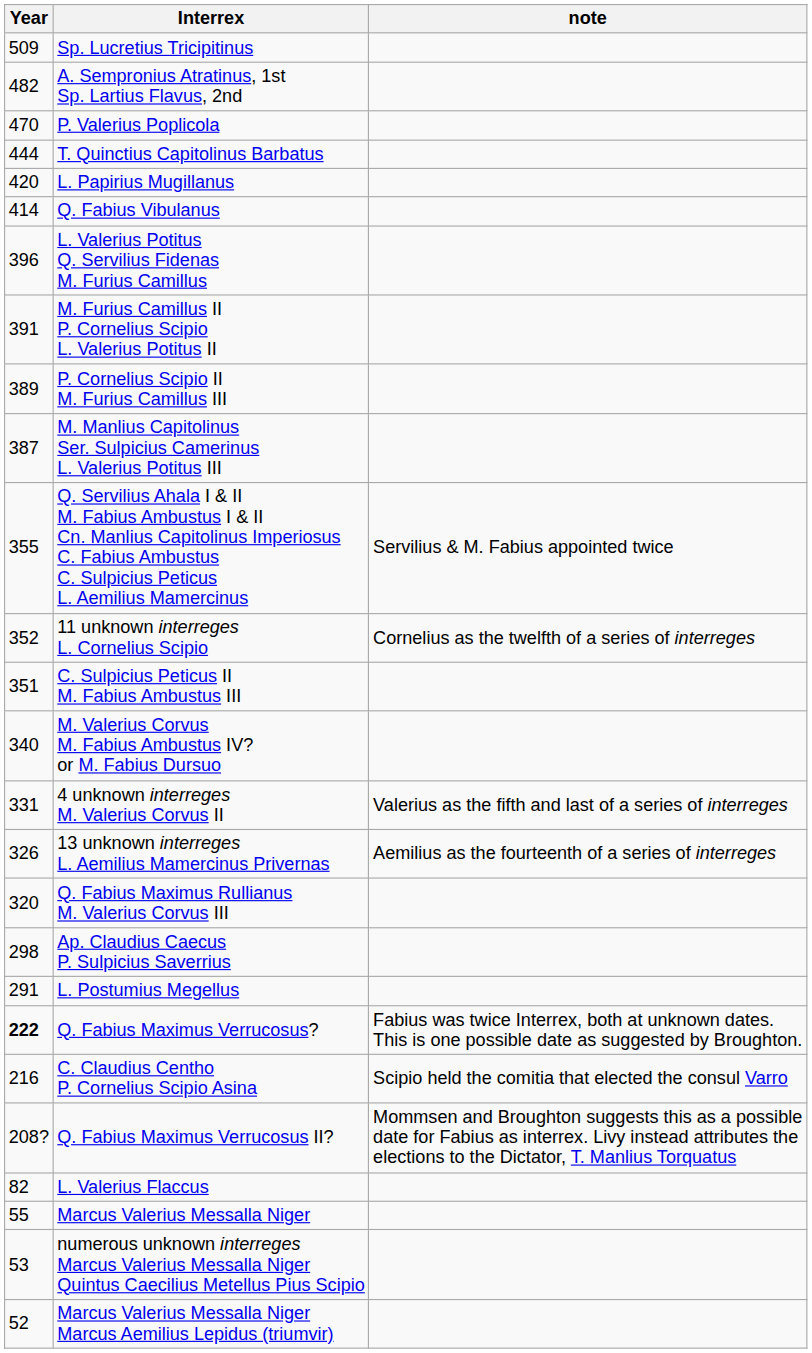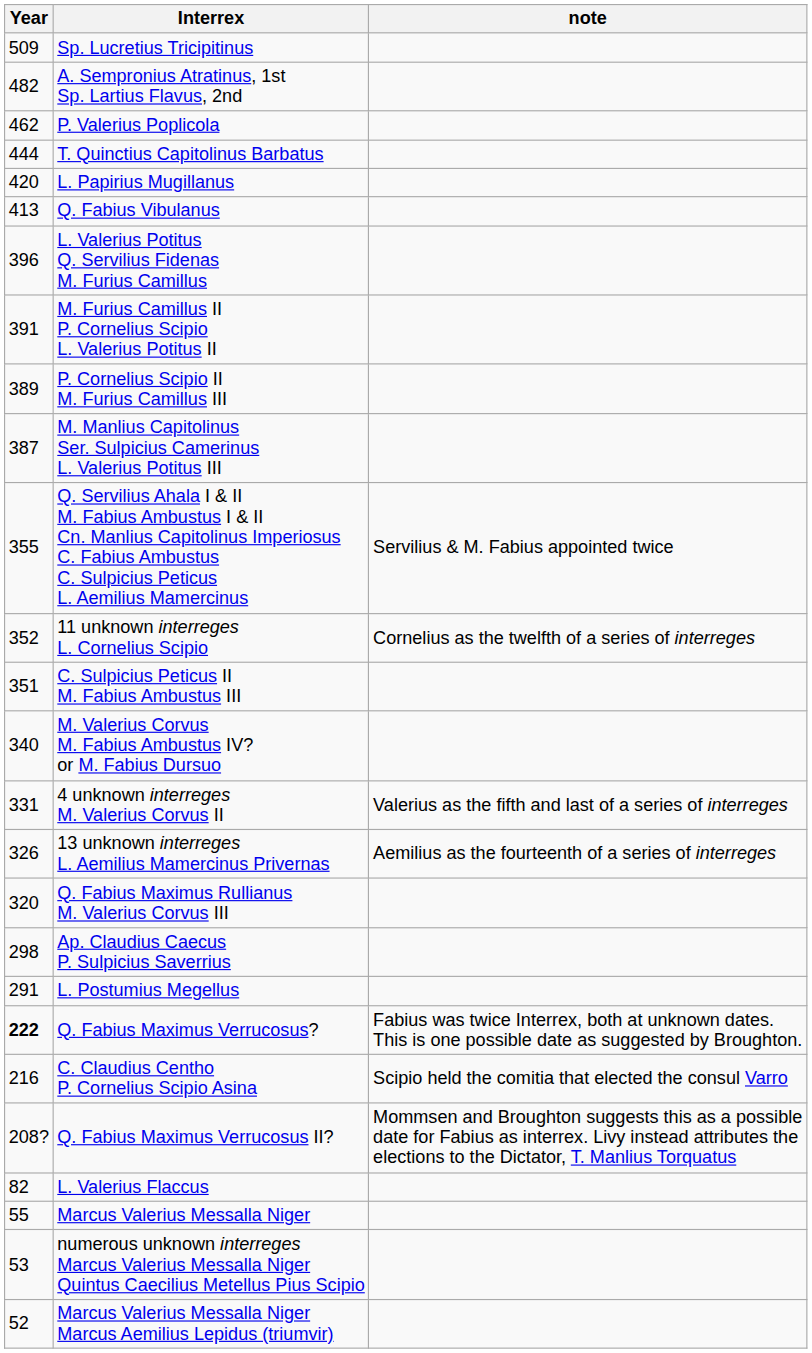 <table class="wikitable">
 <tr>
 <th>Year</th>
 <th>Interrex</th>
 <th>note</th>
 </tr>
 <tr>
 <td>509</td>
 <td><a href='#'>Sp. Lucretius Tricipitinus</a></td>
 <td></td>
 </tr>
 <tr>
 <td>482</td>
 <td><a href='#'>A. Sempronius Atratinus</a>, 1st<br><a href='#'>Sp. Lartius Flavus</a>, 2nd</td>
 <td></td>
 </tr>
 <tr>
-<td>470</td>
+<td>462</td>
 <td><a href='#'>P. Valerius Poplicola</a></td>
 <td></td>
 </tr>
 <tr>
 <td>444</td>
 <td><a href='#'>T. Quinctius Capitolinus Barbatus</a></td>
 <td></td>
 </tr>
 <tr>
 <td>420</td>
 <td><a href='#'>L. Papirius Mugillanus</a></td>
 <td></td>
 </tr>
 <tr>
-<td>414</td>
+<td>413</td>
 <td><a href='#'>Q. Fabius Vibulanus</a></td>
 <td></td>
 </tr>
 <tr>
 <td>396</td>
 <td><a href='#'>L. Valerius Potitus</a><br><a href='#'>Q. Servilius Fidenas</a><br><a href='#'>M. Furius Camillus</a></td>
 <td></td>
 </tr>
 <tr>
 <td>391</td>
 <td><a href='#'>M. Furius Camillus</a> II<br><a href='#'>P. Cornelius Scipio</a><br><a href='#'>L. Valerius Potitus</a> II</td>
 <td></td>
 </tr>
 <tr>
 <td>389</td>
 <td><a href='#'>P. Cornelius Scipio</a> II<br><a href='#'>M. Furius Camillus</a> III</td>
 <td></td>
 </tr>
 <tr>
 <td>387</td>
 <td><a href='#'>M. Manlius Capitolinus</a><br><a href='#'>Ser. Sulpicius Camerinus</a><br><a href='#'>L. Valerius Potitus</a> III</td>
 <td></td>
 </tr>
 <tr>
 <td>355</td>
 <td><a href='#'>Q. Servilius Ahala</a> I & II<br><a href='#'>M. Fabius Ambustus</a> I & II<br><a href='#'>Cn. Manlius Capitolinus Imperiosus</a><br><a href='#'>C. Fabius Ambustus</a><br><a href='#'>C. Sulpicius Peticus</a><br><a href='#'>L. Aemilius Mamercinus</a></td>
 <td>Servilius & M. Fabius appointed twice</td>
 </tr>
 <tr>
 <td>352</td>
 <td>11 unknown <em>interreges</em><br><a href='#'>L. Cornelius Scipio</a></td>
 <td>Cornelius as the twelfth of a series of <em>interreges</em></td>
 </tr>
 <tr>
 <td>351</td>
 <td><a href='#'>C. Sulpicius Peticus</a> II<br><a href='#'>M. Fabius Ambustus</a> III</td>
 <td></td>
 </tr>
 <tr>
 <td>340</td>
 <td><a href='#'>M. Valerius Corvus</a><br><a href='#'>M. Fabius Ambustus</a> IV?<br>or <a href='#'>M. Fabius Dursuo</a></td>
 <td></td>
 </tr>
 <tr>
 <td>331</td>
 <td>4 unknown <em>interreges</em><br><a href='#'>M. Valerius Corvus</a> II</td>
 <td>Valerius as the fifth and last of a series of <em>interreges</em></td>
 </tr>
 <tr>
 <td>326</td>
 <td>13 unknown <em>interreges</em><br><a href='#'>L. Aemilius Mamercinus Privernas</a></td>
 <td>Aemilius as the fourteenth of a series of <em>interreges</em></td>
 </tr>
 <tr>
 <td>320</td>
 <td><a href='#'>Q. Fabius Maximus Rullianus</a><br><a href='#'>M. Valerius Corvus</a> III</td>
 <td></td>
 </tr>
 <tr>
 <td>298</td>
 <td><a href='#'>Ap. Claudius Caecus</a><br><a href='#'>P. Sulpicius Saverrius</a></td>
 <td></td>
 </tr>
 <tr>
 <td>291</td>
 <td><a href='#'>L. Postumius Megellus</a></td>
 <td></td>
 </tr>
 <tr>
 <td><strong>222</strong></td>
 <td><a href='#'>Q. Fabius Maximus Verrucosus</a>?</td>
 <td>Fabius was twice Interrex, both at unknown dates.<br>This is one possible date as suggested by Broughton.</td>
 </tr>
 <tr>
 <td>216</td>
 <td><a href='#'>C. Claudius Centho</a><br><a href='#'>P. Cornelius Scipio Asina</a></td>
 <td>Scipio held the comitia that elected the consul <a href='#'>Varro</a></td>
 </tr>
 <tr>
 <td>208?</td>
 <td><a href='#'>Q. Fabius Maximus Verrucosus</a> II?</td>
 <td>Mommsen and Broughton suggests this as a possible<br>date for Fabius as interrex. Livy instead attributes the<br>elections to the Dictator, <a href='#'>T. Manlius Torquatus</a></td>
 </tr>
 <tr>
 <td>82</td>
 <td><a href='#'>L. Valerius Flaccus</a></td>
 <td></td>
 </tr>
 <tr>
 <td>55</td>
 <td><a href='#'>Marcus Valerius Messalla Niger</a></td>
 <td></td>
 </tr>
 <tr>
 <td>53</td>
 <td>numerous unknown <em>interreges</em><br><a href='#'>Marcus Valerius Messalla Niger</a><br><a href='#'>Quintus Caecilius Metellus Pius Scipio</a></td>
 </tr>
 <tr>
 <td>52</td>
 <td><a href='#'>Marcus Valerius Messalla Niger</a><br><a href='#'>Marcus Aemilius Lepidus (triumvir)</a></td>
 <td></td>
 </tr>
 </table>
